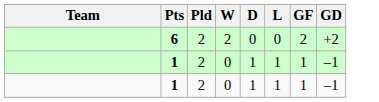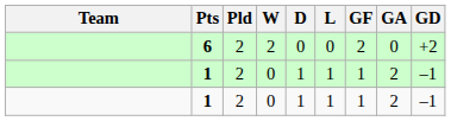 <table class=wikitable style="text-align:center">
 <tr>
 <th width=165>Team</th>
 <th width=20>Pts</th>
 <th width=20>Pld</th>
 <th width=20>W</th>
 <th width=20>D</th>
 <th width=20>L</th>
 <th width=20>GF</th>
+<th width=20>GA</th>
 <th width=20>GD</th>
 </tr>
 <tr align=center style="background:#ccffcc;">
 <td style="text-align:left;"></td>
 <td><strong>6</strong></td>
 <td>2</td>
 <td>2</td>
 <td>0</td>
 <td>0</td>
 <td>2</td>
+<td>0</td>
 <td>+2</td>
 </tr>
 <tr align=center style="background:#ccffcc;">
 <td style="text-align:left;"></td>
 <td><strong>1</strong></td>
 <td>2</td>
 <td>0</td>
 <td>1</td>
 <td>1</td>
 <td>1</td>
+<td>2</td>
 <td>–1</td>
 </tr>
 <tr align=center>
 <td style="text-align:left;"></td>
 <td><strong>1</strong></td>
 <td>2</td>
 <td>0</td>
 <td>1</td>
 <td>1</td>
 <td>1</td>
+<td>2</td>
 <td>–1</td>
 </tr>
 </table>
